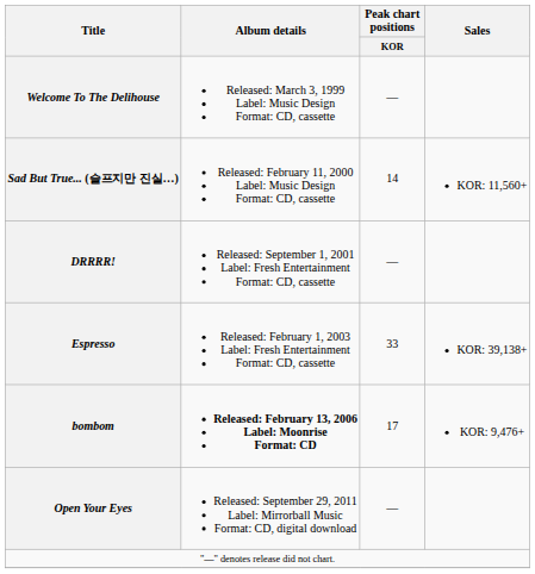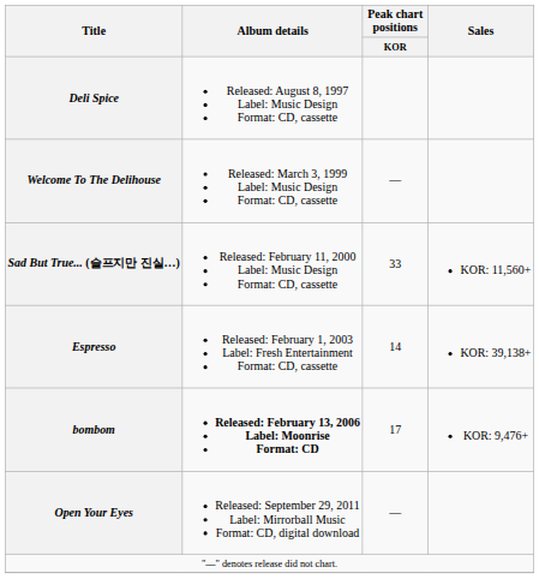 <table class="wikitable plainrowheaders" style="text-align:center;">
 <tr>
 <th scope="col" rowspan="2">Title</th>
 <th scope="col" rowspan="2">Album details</th>
 <th scope="col" colspan="1" style="width:5em;">Peak chart positions</th>
 <th scope="col" rowspan="2">Sales</th>
 </tr>
 <tr>
 <th><small>KOR</small><br></th>
 </tr>
 <tr>
+<th scope="row"><em>Deli Spice</em></th>
+<td><br><ul><li>Released: August 8, 1997</li><li>Label: Music Design</li><li>Format: CD, cassette</li></ul></td>
+<td></td>
+<td></td>
+</tr>
+<tr>
 <th scope="row"><em>Welcome To The Delihouse</em></th>
 <td><br><ul><li>Released: March 3, 1999</li><li>Label: Music Design</li><li>Format: CD, cassette</li></ul></td>
 <td>—</td>
 <td></td>
 </tr>
 <tr>
 <th scope="row"><em>Sad But True...</em> (슬프지만 진실…)</th>
 <td><br><ul><li>Released: February 11, 2000</li><li>Label: Music Design</li><li>Format: CD, cassette</li></ul></td>
-<td>14</td>
+<td>33</td>
 <td><br><ul><li>KOR: 11,560+</li></ul></td>
-</tr>
-<tr>
-<th scope="row"><em>DRRRR!</em></th>
-<td><br><ul><li>Released: September 1, 2001</li><li>Label: Fresh Entertainment</li><li>Format: CD, cassette</li></ul></td>
-<td>—</td>
-<td></td>
 </tr>
 <tr>
 <th scope="row"><em>Espresso</em></th>
 <td><br><ul><li>Released: February 1, 2003</li><li>Label: Fresh Entertainment</li><li>Format: CD, cassette</li></ul></td>
-<td>33</td>
+<td>14</td>
 <td><br><ul><li>KOR: 39,138+</li></ul></td>
 </tr>
 <tr>
 <th scope="row"><em>bombom</em></th>
 <td><strong><br><ul><li>Released: February 13, 2006</li><li>Label: Moonrise</li><li>Format: CD</li></ul></strong></td>
 <td>17</td>
 <td><br><ul><li>KOR: 9,476+</li></ul></td>
 </tr>
 <tr>
 <th scope="row"><em>Open Your Eyes</em></th>
 <td><br><ul><li>Released: September 29, 2011</li><li>Label: Mirrorball Music</li><li>Format: CD, digital download</li></ul></td>
 <td>—</td>
 <td></td>
 </tr>
 <tr>
 <td colspan="4"><small>"—" denotes release did not chart.</small></td>
 </tr>
 <tr>
 </tr>
 </table>
